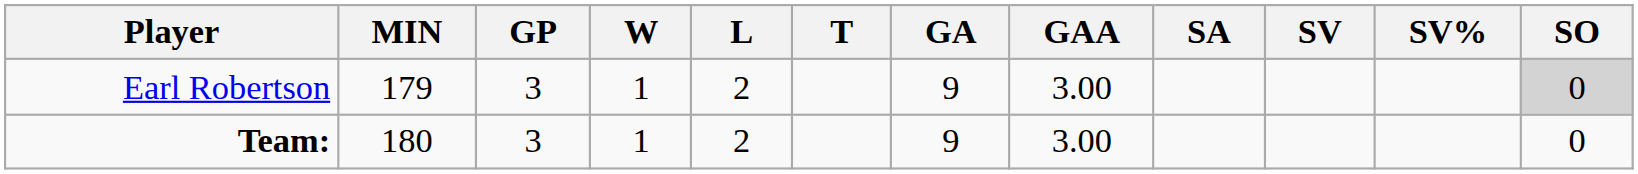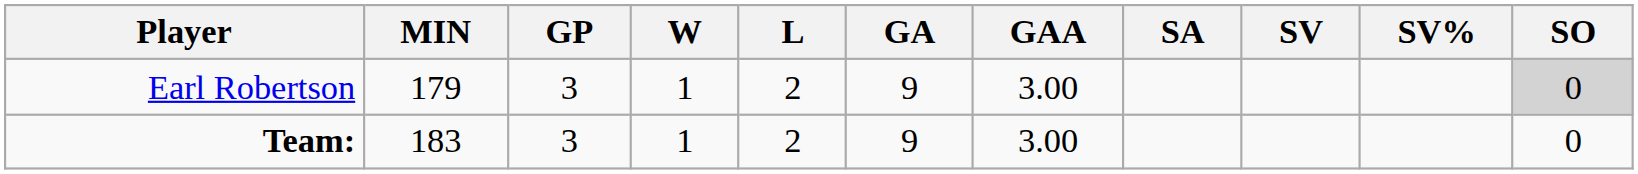 <table class="wikitable sortable" width="60%">
 <tr>
 <th bgcolor="#DDDDFF" width="10%">Player</th>
 <th width="3%" bgcolor="#DDDDFF">MIN</th>
 <th width="3%" bgcolor="#DDDDFF">GP</th>
 <th width="3%" bgcolor="#DDDDFF">W</th>
 <th width="3%" bgcolor="#DDDDFF">L</th>
-<th width="3%" bgcolor="#DDDDFF">T</th>
 <th width="3%" bgcolor="#DDDDFF">GA</th>
 <th width="3%" bgcolor="#DDDDFF">GAA</th>
 <th width="3%" bgcolor="#DDDDFF">SA</th>
 <th width="3%" bgcolor="#DDDDFF">SV</th>
 <th width="3%" bgcolor="#DDDDFF">SV%</th>
 <th width="3%" bgcolor="#DDDDFF">SO</th>
 </tr>
 <tr align="center">
 <td align="right"><a href='#'>Earl Robertson</a></td>
 <td>179</td>
 <td>3</td>
 <td>1</td>
 <td>2</td>
-<td></td>
 <td>9</td>
 <td>3.00</td>
 <td></td>
 <td></td>
 <td></td>
 <td style="background: lightgrey;">0</td>
 </tr>
 <tr align="center">
 <td align="right"><strong>Team:</strong></td>
-<td>180</td>
+<td>183</td>
 <td>3</td>
 <td>1</td>
 <td>2</td>
-<td></td>
 <td>9</td>
 <td>3.00</td>
 <td></td>
 <td></td>
 <td></td>
 <td>0</td>
 </tr>
 </table>
